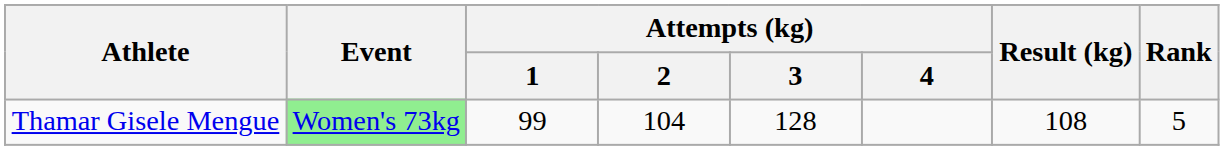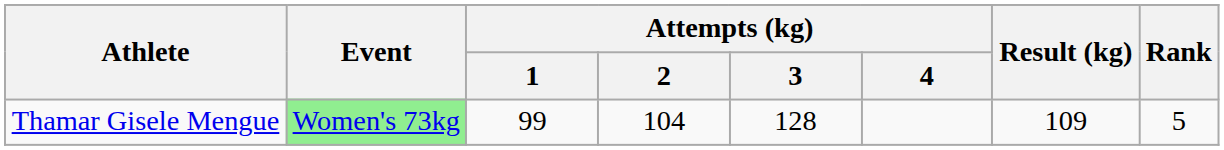 <table class=wikitable style="font-size:90%">
 <tr>
 <th rowspan=2>Athlete</th>
 <th rowspan=2>Event</th>
 <th colspan=4>Attempts (kg)</th>
 <th rowspan=2>Result (kg)</th>
 <th rowspan=2>Rank</th>
 </tr>
 <tr>
 <th width="60">1</th>
 <th width="60">2</th>
 <th width="60">3</th>
 <th width="60">4</th>
 </tr>
 <tr align=center>
 <td align=left><a href='#'>Thamar Gisele Mengue</a></td>
 <td align=left style="background: lightgreen;"><a href='#'>Women's 73kg</a></td>
 <td>99</td>
 <td>104</td>
 <td>128</td>
 <td></td>
-<td>108</td>
+<td>109</td>
 <td>5</td>
 </tr>
 </table>
